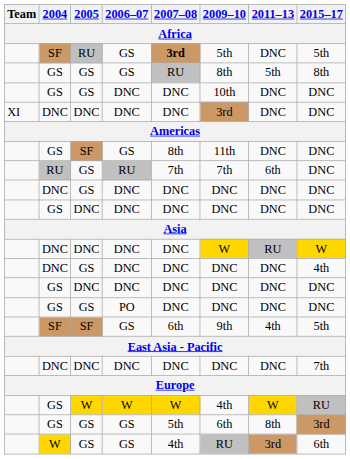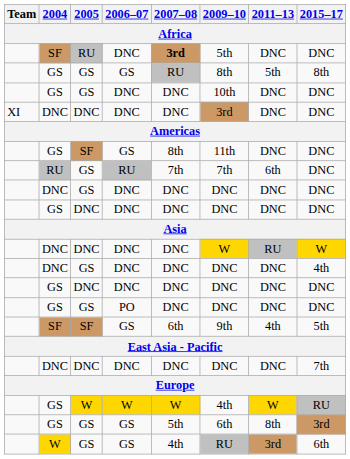 <table class="wikitable" style="text-align: center;">
 <tr>
 <th>Team</th>
 <th><a href='#'>2004</a></th>
 <th><a href='#'>2005</a></th>
 <th><a href='#'>2006–07</a></th>
 <th><a href='#'>2007–08</a></th>
 <th><a href='#'>2009–10</a></th>
 <th><a href='#'>2011–13</a></th>
 <th><a href='#'>2015–17</a></th>
 </tr>
 <tr>
 <th colspan="8"><a href='#'>Africa</a></th>
 </tr>
 <tr>
 <td align="left"></td>
 <td bgcolor="#cc9966">SF</td>
 <td style="background: silver">RU</td>
-<td>GS</td>
+<td>DNC</td>
 <td bgcolor="#cc9966"><strong>3rd</strong></td>
 <td>5th</td>
 <td>DNC</td>
-<td>5th</td>
+<td>DNC</td>
 </tr>
 <tr>
 <td align="left"></td>
 <td>GS</td>
 <td>GS</td>
 <td>GS</td>
 <td style="background: silver">RU</td>
 <td>8th</td>
 <td>5th</td>
 <td>8th</td>
 </tr>
 <tr>
 <td align="left"></td>
 <td>GS</td>
 <td>GS</td>
 <td>DNC</td>
 <td>DNC</td>
 <td>10th</td>
 <td>DNC</td>
 <td>DNC</td>
 </tr>
 <tr>
 <td align="left"> XI</td>
 <td>DNC</td>
 <td>DNC</td>
 <td>DNC</td>
 <td>DNC</td>
 <td bgcolor="#cc9966">3rd</td>
 <td>DNC</td>
 <td>DNC</td>
 </tr>
 <tr>
 <th colspan="8"><a href='#'>Americas</a></th>
 </tr>
 <tr>
 <td align="left"></td>
 <td>GS</td>
 <td bgcolor="#cc9966">SF</td>
 <td>GS</td>
 <td>8th</td>
 <td>11th</td>
 <td>DNC</td>
 <td>DNC</td>
 </tr>
 <tr>
 <td align="left"></td>
 <td style="background: silver">RU</td>
 <td>GS</td>
 <td style="background: silver">RU</td>
 <td>7th</td>
 <td>7th</td>
 <td>6th</td>
 <td>DNC</td>
 </tr>
 <tr>
 <td align="left"></td>
 <td>DNC</td>
 <td>GS</td>
 <td>DNC</td>
 <td>DNC</td>
 <td>DNC</td>
 <td>DNC</td>
 <td>DNC</td>
 </tr>
 <tr>
 <td align="left"></td>
 <td>GS</td>
 <td>DNC</td>
 <td>DNC</td>
 <td>DNC</td>
 <td>DNC</td>
 <td>DNC</td>
 <td>DNC</td>
 </tr>
 <tr>
 <th colspan="8"><a href='#'>Asia</a></th>
 </tr>
 <tr>
 <td align=left></td>
 <td>DNC</td>
 <td>DNC</td>
 <td>DNC</td>
 <td>DNC</td>
 <td style="background: gold">W</td>
 <td style="background: silver">RU</td>
 <td style="background: gold">W</td>
 </tr>
 <tr>
 <td align=left></td>
 <td>DNC</td>
 <td>GS</td>
 <td>DNC</td>
 <td>DNC</td>
 <td>DNC</td>
 <td>DNC</td>
 <td>4th</td>
 </tr>
 <tr>
 <td align="left"></td>
 <td>GS</td>
 <td>DNC</td>
 <td>DNC</td>
 <td>DNC</td>
 <td>DNC</td>
 <td>DNC</td>
 <td>DNC</td>
 </tr>
 <tr>
 <td align="left"></td>
 <td>GS</td>
 <td>GS</td>
 <td>PO</td>
 <td>DNC</td>
 <td>DNC</td>
 <td>DNC</td>
 <td>DNC</td>
 </tr>
 <tr>
 <td align="left"></td>
 <td bgcolor="#cc9966">SF</td>
 <td bgcolor="#cc9966">SF</td>
 <td>GS</td>
 <td>6th</td>
 <td>9th</td>
 <td>4th</td>
 <td>5th</td>
 </tr>
 <tr>
 <th colspan="8"><a href='#'>East Asia - Pacific</a></th>
 </tr>
 <tr>
 <td align="left"></td>
 <td>DNC</td>
 <td>DNC</td>
 <td>DNC</td>
 <td>DNC</td>
 <td>DNC</td>
 <td>DNC</td>
 <td>7th</td>
 </tr>
 <tr>
 <th colspan="8"><a href='#'>Europe</a></th>
 </tr>
 <tr>
 <td align=left></td>
 <td>GS</td>
 <td style="background: gold">W</td>
 <td style="background: gold">W</td>
 <td style="background: gold">W</td>
 <td>4th</td>
 <td style="background: gold">W</td>
 <td style="background: silver">RU</td>
 </tr>
 <tr>
 <td align=left></td>
 <td>GS</td>
 <td>GS</td>
 <td>GS</td>
 <td>5th</td>
 <td>6th</td>
 <td>8th</td>
 <td bgcolor=#cc9966>3rd</td>
 </tr>
 <tr>
 <td align=left></td>
 <td style="background: gold">W</td>
 <td>GS</td>
 <td>GS</td>
 <td>4th</td>
 <td style="background: silver">RU</td>
 <td bgcolor=#cc9966>3rd</td>
 <td>6th</td>
 </tr>
 </table>
